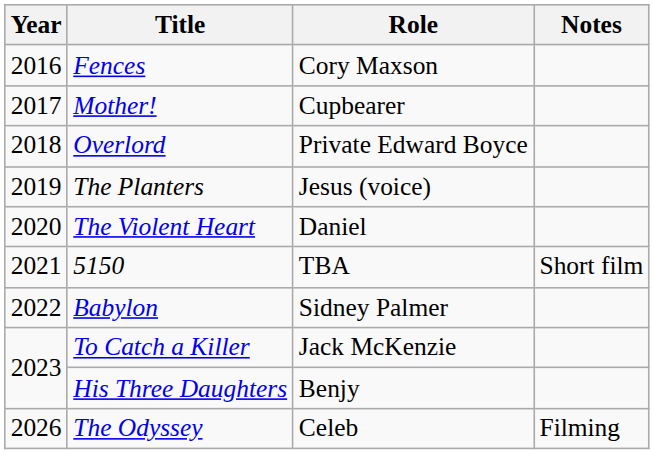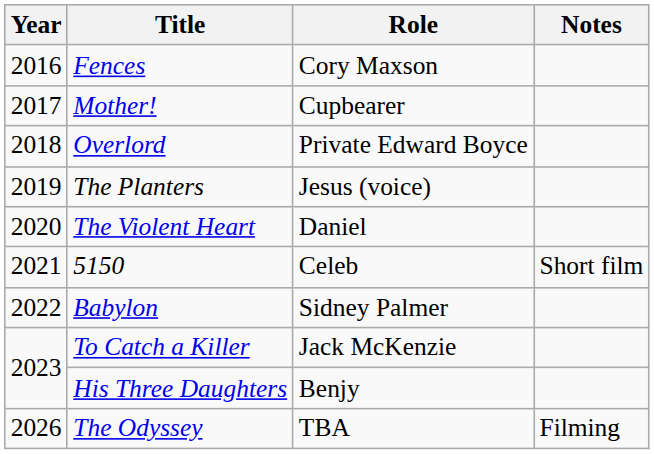 <table class="wikitable sortable">
 <tr>
 <th>Year</th>
 <th>Title</th>
 <th>Role</th>
 <th class="unsortable">Notes</th>
 </tr>
 <tr>
 <td>2016</td>
 <td><em><a href='#'>Fences</a></em></td>
 <td>Cory Maxson</td>
 <td></td>
 </tr>
 <tr>
 <td>2017</td>
 <td><em><a href='#'>Mother!</a></em></td>
 <td>Cupbearer</td>
 <td></td>
 </tr>
 <tr>
 <td>2018</td>
 <td><em><a href='#'>Overlord</a></em></td>
 <td>Private Edward Boyce</td>
 <td></td>
 </tr>
 <tr>
 <td>2019</td>
 <td><em>The Planters</em></td>
 <td>Jesus (voice)</td>
 <td></td>
 </tr>
 <tr>
 <td>2020</td>
 <td><em><a href='#'>The Violent Heart</a></em></td>
 <td>Daniel</td>
 <td></td>
 </tr>
 <tr>
 <td>2021</td>
 <td><em>5150</em></td>
-<td>TBA</td>
+<td>Celeb</td>
 <td>Short film</td>
 </tr>
 <tr>
 <td>2022</td>
 <td><em><a href='#'>Babylon</a></em></td>
 <td>Sidney Palmer</td>
 <td></td>
 </tr>
 <tr>
 <td rowspan="2">2023</td>
 <td><em><a href='#'>To Catch a Killer</a></em></td>
 <td>Jack McKenzie</td>
 <td></td>
 </tr>
 <tr>
 <td><em><a href='#'>His Three Daughters</a></em></td>
 <td>Benjy</td>
 <td></td>
 </tr>
 <tr>
 <td>2026</td>
 <td><em><a href='#'>The Odyssey</a></em></td>
-<td>Celeb</td>
+<td>TBA</td>
 <td>Filming</td>
 </tr>
 </table>
